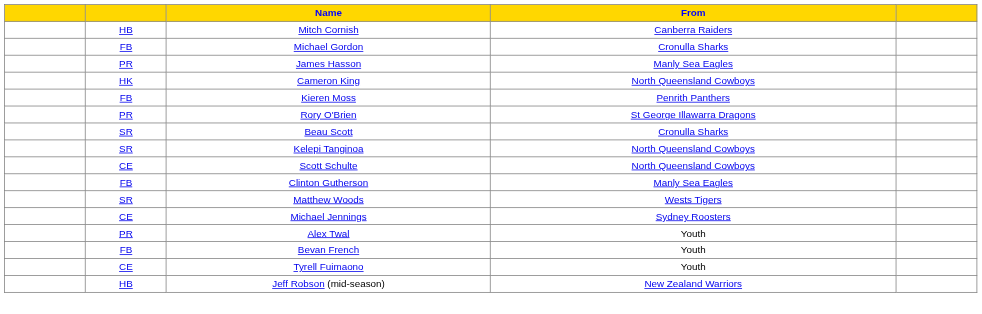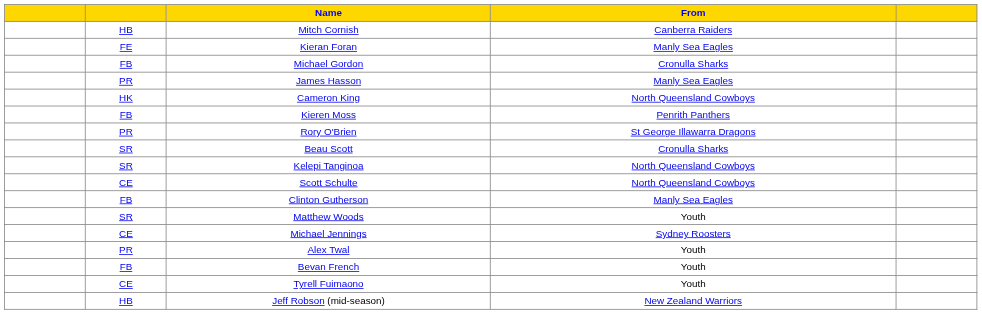 <table border="1" cellpadding="3" cellspacing="0" style="border-collapse:collapse; font-size:80%; text-align:center; width:100%;">
 <tr>
 <th style="background:gold; color:blue; text-align:center; width:4%;"></th>
 <th style="background:gold; color:blue; text-align:center; width:4%;"></th>
 <th style="background:gold; color:blue; text-align:center; width:16%;">Name</th>
 <th style="background:gold; color:blue; text-align:center; width:20%;">From</th>
 <th style="background:gold; color:blue; text-align:center; width:4%;"></th>
 </tr>
 <tr>
 <td style="text-align:center"></td>
 <td style="text-align:center"><a href='#'>HB</a></td>
 <td><a href='#'>Mitch Cornish</a></td>
 <td> <a href='#'>Canberra Raiders</a></td>
+<td style="text-align:center"></td>
+</tr>
+<tr>
+<td style="text-align:center"></td>
+<td style="text-align:center"><a href='#'>FE</a></td>
+<td><a href='#'>Kieran Foran</a></td>
+<td> <a href='#'>Manly Sea Eagles</a></td>
 <td style="text-align:center"></td>
 </tr>
 <tr>
 <td style="text-align:center"></td>
 <td style="text-align:center"><a href='#'>FB</a></td>
 <td><a href='#'>Michael Gordon</a></td>
 <td> <a href='#'>Cronulla Sharks</a></td>
 <td style="text-align:center"></td>
 </tr>
 <tr>
 <td style="text-align:center"></td>
 <td style="text-align:center"><a href='#'>PR</a></td>
 <td><a href='#'>James Hasson</a></td>
 <td> <a href='#'>Manly Sea Eagles</a></td>
 <td style="text-align:center"></td>
 </tr>
 <tr>
 <td style="text-align:center"></td>
 <td style="text-align:center"><a href='#'>HK</a></td>
 <td><a href='#'>Cameron King</a></td>
 <td> <a href='#'>North Queensland Cowboys</a></td>
 <td style="text-align:center"></td>
 </tr>
 <tr>
 <td style="text-align:center"></td>
 <td style="text-align:center"><a href='#'>FB</a></td>
 <td><a href='#'>Kieren Moss</a></td>
 <td> <a href='#'>Penrith Panthers</a></td>
 <td></td>
 </tr>
 <tr>
 <td style="text-align:center"></td>
 <td style="text-align:center"><a href='#'>PR</a></td>
 <td><a href='#'>Rory O'Brien</a></td>
 <td> <a href='#'>St George Illawarra Dragons</a></td>
 <td style="text-align:center"></td>
 </tr>
 <tr>
 <td style="text-align:center"></td>
 <td style="text-align:center"><a href='#'>SR</a></td>
 <td><a href='#'>Beau Scott</a></td>
 <td> <a href='#'>Cronulla Sharks</a></td>
 <td style="text-align:center"></td>
 </tr>
 <tr>
 <td style="text-align:center"></td>
 <td style="text-align:center"><a href='#'>SR</a></td>
 <td><a href='#'>Kelepi Tanginoa</a></td>
 <td> <a href='#'>North Queensland Cowboys</a></td>
 <td style="text-align:center"></td>
 </tr>
 <tr>
 <td style="text-align:center"></td>
 <td style="text-align:center"><a href='#'>CE</a></td>
 <td><a href='#'>Scott Schulte</a></td>
 <td> <a href='#'>North Queensland Cowboys</a></td>
 <td style="text-align:center"></td>
 </tr>
 <tr>
 <td style="text-align:center"></td>
 <td style="text-align:center"><a href='#'>FB</a></td>
 <td><a href='#'>Clinton Gutherson</a></td>
 <td> <a href='#'>Manly Sea Eagles</a></td>
 <td style="text-align:center"></td>
 </tr>
 <tr>
 <td style="text-align:center"></td>
 <td style="text-align:center"><a href='#'>SR</a></td>
 <td><a href='#'>Matthew Woods</a></td>
-<td> <a href='#'>Wests Tigers</a></td>
+<td>Youth</td>
 <td style="text-align:center"></td>
 </tr>
 <tr>
 <td style="text-align:center"></td>
 <td style="text-align:center"><a href='#'>CE</a></td>
 <td><a href='#'>Michael Jennings</a></td>
 <td> <a href='#'>Sydney Roosters</a></td>
 <td style="text-align:center"></td>
 </tr>
 <tr>
 <td style="text-align:center"></td>
 <td style="text-align:center"><a href='#'>PR</a></td>
 <td><a href='#'>Alex Twal</a></td>
 <td>Youth</td>
 <td></td>
 </tr>
 <tr>
 <td style="text-align:center"></td>
 <td style="text-align:center"><a href='#'>FB</a></td>
 <td><a href='#'>Bevan French</a></td>
 <td>Youth</td>
 <td style="text-align:center"></td>
 </tr>
 <tr>
 <td style="text-align:center"></td>
 <td style="text-align:center"><a href='#'>CE</a></td>
 <td><a href='#'>Tyrell Fuimaono</a></td>
 <td>Youth</td>
 <td></td>
 </tr>
 <tr>
 <td style="text-align:center"></td>
 <td style="text-align:center"><a href='#'>HB</a></td>
 <td><a href='#'>Jeff Robson</a> (mid-season)</td>
 <td> <a href='#'>New Zealand Warriors</a></td>
 <td style="text-align:center"></td>
 </tr>
 </table>
